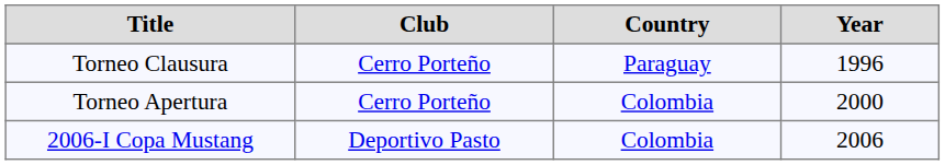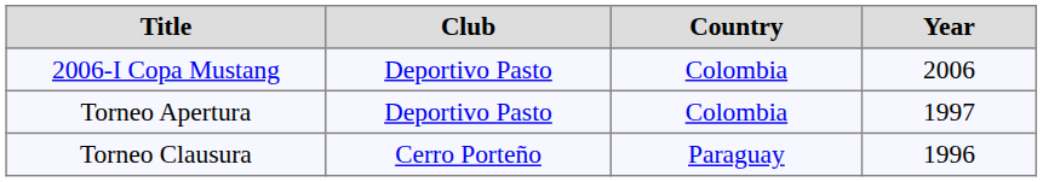 <table align="center" bgcolor="#f7f8ff" cellpadding="3" cellspacing="0" border="1" style="font-size: 95%; border: gray solid 1px; border-collapse: collapse;">
 <tr align=center bgcolor=#DDDDDD style="color:black;">
 <th width="180">Title</th>
 <th width="160">Club</th>
 <th width="140">Country</th>
 <th width="95">Year</th>
 </tr>
 <tr align=center>
+<td><a href='#'>2006-I Copa Mustang</a></td>
+<td><a href='#'>Deportivo Pasto</a></td>
+<td><a href='#'>Colombia</a></td>
+<td>2006</td>
+</tr>
+<tr align=center>
+<td>Torneo Apertura</td>
+<td><a href='#'>Deportivo Pasto</a></td>
+<td><a href='#'>Colombia</a></td>
+<td>1997</td>
+</tr>
+<tr align=center>
 <td>Torneo Clausura</td>
 <td><a href='#'>Cerro Porteño</a></td>
 <td><a href='#'>Paraguay</a></td>
 <td>1996</td>
 </tr>
-<tr align=center>
-<td>Torneo Apertura</td>
-<td><a href='#'>Cerro Porteño</a></td>
-<td><a href='#'>Colombia</a></td>
-<td>2000</td>
-</tr>
-<tr align=center>
-<td><a href='#'>2006-I Copa Mustang</a></td>
-<td><a href='#'>Deportivo Pasto</a></td>
-<td><a href='#'>Colombia</a></td>
-<td>2006</td>
-</tr>
 </table>
